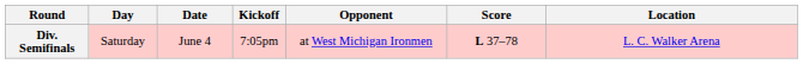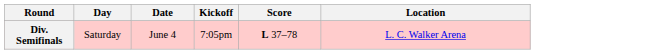 <table class="wikitable">
 <tr>
 <th width="100">Round</th>
 <th width="80">Day</th>
 <th width="90">Date</th>
 <th width="60">Kickoff</th>
-<th width="200">Opponent</th>
 <th width="120">Score</th>
 <th width="315">Location</th>
 </tr>
 <tr align="center" bgcolor="#FFCCCC">
 <th>Div. Semifinals</th>
 <td>Saturday</td>
 <td>June 4</td>
 <td>7:05pm</td>
-<td>at <a href='#'>West Michigan Ironmen</a></td>
 <td><strong>L</strong> 37–78</td>
 <td><a href='#'>L. C. Walker Arena</a></td>
 </tr>
 </table>
